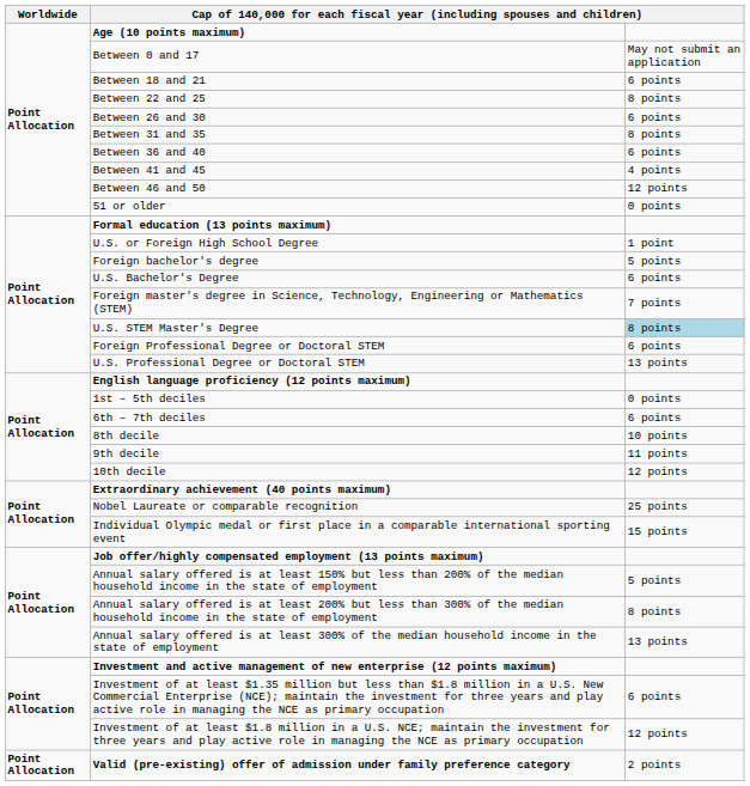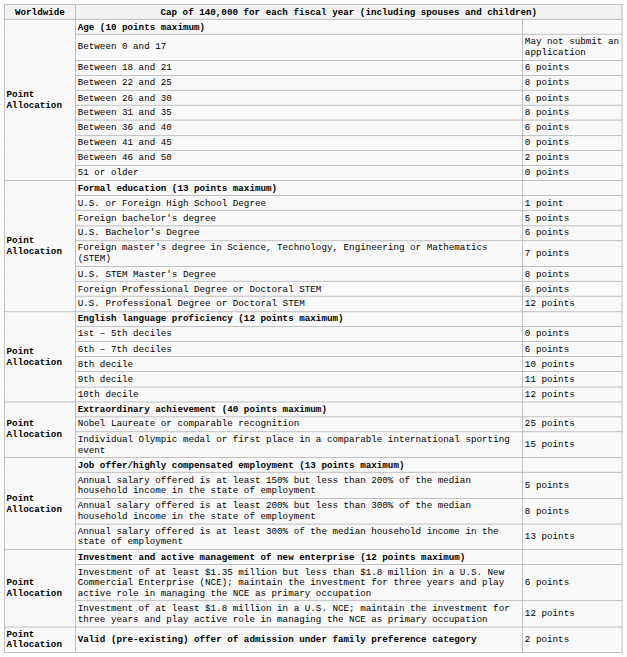 <table class="wikitable">
 <tr>
 <th><strong>Worldwide</strong></th>
 <th colspan="2"><strong>Cap of 140,000 for each fiscal year (including spouses and children)</strong></th>
 </tr>
 <tr>
 <td rowspan="10"><strong>Point Allocation</strong></td>
 <td><strong>Age (10 points maximum)</strong></td>
 <td></td>
 </tr>
 <tr>
 <td>Between 0 and 17</td>
 <td>May not submit an application</td>
 </tr>
 <tr>
 <td>Between 18 and 21</td>
 <td>6 points</td>
 </tr>
 <tr>
 <td>Between 22 and 25</td>
 <td>8 points</td>
 </tr>
 <tr>
 <td>Between 26 and 30</td>
 <td>6 points</td>
 </tr>
 <tr>
 <td>Between 31 and 35</td>
 <td>8 points</td>
 </tr>
 <tr>
 <td>Between 36 and 40</td>
 <td>6 points</td>
 </tr>
 <tr>
 <td>Between 41 and 45</td>
-<td>4 points</td>
+<td>0 points</td>
 </tr>
 <tr>
 <td>Between 46 and 50</td>
-<td>12 points</td>
+<td>2 points</td>
 </tr>
 <tr>
 <td>51 or older</td>
 <td>0 points</td>
 </tr>
 <tr>
 <td rowspan="8"><strong>Point Allocation</strong></td>
 <td><strong>Formal education (13 points maximum)</strong></td>
 <td></td>
 </tr>
 <tr>
 <td>U.S. or Foreign High School Degree</td>
 <td>1 point</td>
 </tr>
 <tr>
 <td>Foreign bachelor's degree</td>
 <td>5 points</td>
 </tr>
 <tr>
 <td>U.S. Bachelor's Degree</td>
 <td>6 points</td>
 </tr>
 <tr>
 <td>Foreign master's degree in Science, Technology, Engineering or Mathematics (STEM)</td>
 <td>7 points</td>
 </tr>
 <tr>
 <td>U.S. STEM Master's Degree</td>
-<td style="background: lightblue;">8 points</td>
+<td>8 points</td>
 </tr>
 <tr>
 <td>Foreign Professional Degree or Doctoral STEM</td>
 <td>6 points</td>
 </tr>
 <tr>
 <td>U.S. Professional Degree or Doctoral STEM</td>
-<td>13 points</td>
+<td>12 points</td>
 </tr>
 <tr>
 <td rowspan="6"><strong>Point Allocation</strong></td>
 <td><strong>English language proficiency (12 points maximum)</strong></td>
 <td></td>
 </tr>
 <tr>
 <td>1st – 5th deciles</td>
 <td>0 points</td>
 </tr>
 <tr>
 <td>6th – 7th deciles</td>
 <td>6 points</td>
 </tr>
 <tr>
 <td>8th decile</td>
 <td>10 points</td>
 </tr>
 <tr>
 <td>9th decile</td>
 <td>11 points</td>
 </tr>
 <tr>
 <td>10th decile</td>
 <td>12 points</td>
 </tr>
 <tr>
 <td rowspan="3"><strong>Point Allocation</strong></td>
 <td><strong>Extraordinary achievement (40 points maximum)</strong></td>
 <td></td>
 </tr>
 <tr>
 <td>Nobel Laureate or comparable recognition</td>
 <td>25 points</td>
 </tr>
 <tr>
 <td>Individual Olympic medal or first place in a comparable international sporting event</td>
 <td>15 points</td>
 </tr>
 <tr>
 <td rowspan="4"><strong>Point Allocation</strong></td>
 <td><strong>Job offer/highly compensated employment (13 points maximum)</strong></td>
 <td></td>
 </tr>
 <tr>
 <td>Annual salary offered is at least 150% but less than 200% of the median household income in the state of employment</td>
 <td>5 points</td>
 </tr>
 <tr>
 <td>Annual salary offered is at least 200% but less than 300% of the median household income in the state of employment</td>
 <td>8 points</td>
 </tr>
 <tr>
 <td>Annual salary offered is at least 300% of the median household income in the state of employment</td>
 <td>13 points</td>
 </tr>
 <tr>
 <td rowspan="3"><strong>Point Allocation</strong></td>
 <td><strong>Investment and active management of new enterprise (12 points maximum)</strong></td>
 <td></td>
 </tr>
 <tr>
 <td>Investment of at least $1.35 million but less than $1.8 million in a U.S. New Commercial Enterprise (NCE); maintain the investment for three years and play active role in managing the NCE as primary occupation</td>
 <td>6 points</td>
 </tr>
 <tr>
 <td>Investment of at least $1.8 million in a U.S. NCE; maintain the investment for three years and play active role in managing the NCE as primary occupation</td>
 <td>12 points</td>
 </tr>
 <tr>
 <td><strong>Point Allocation</strong></td>
 <td><strong>Valid (pre-existing) offer of admission under family preference category</strong></td>
 <td>2 points</td>
 </tr>
 </table>
